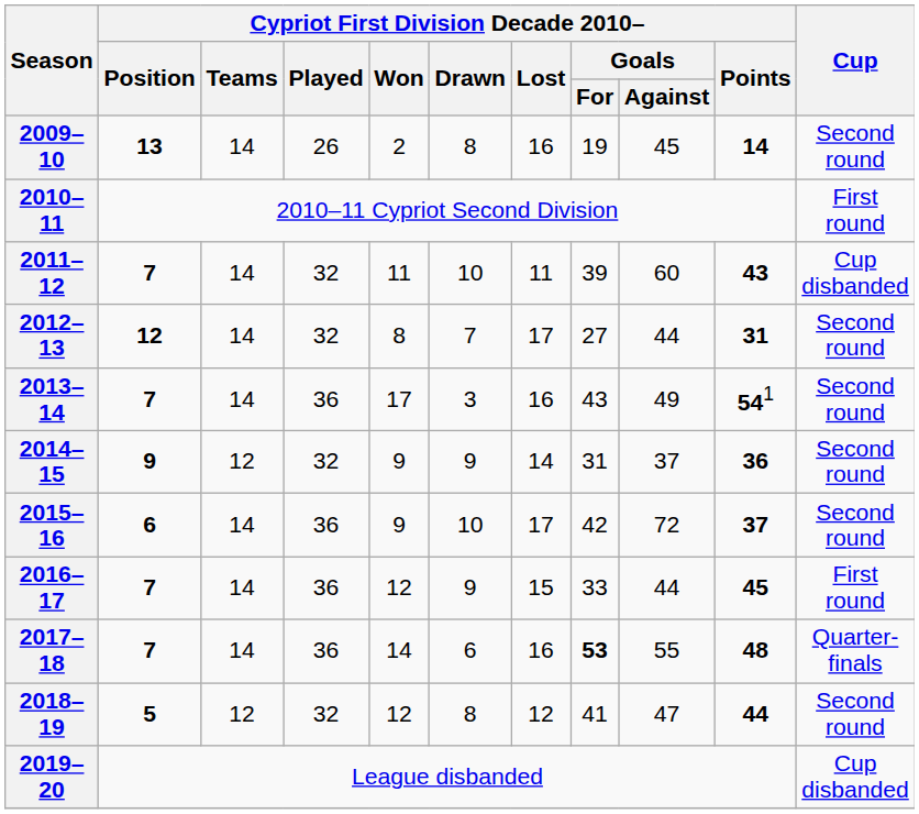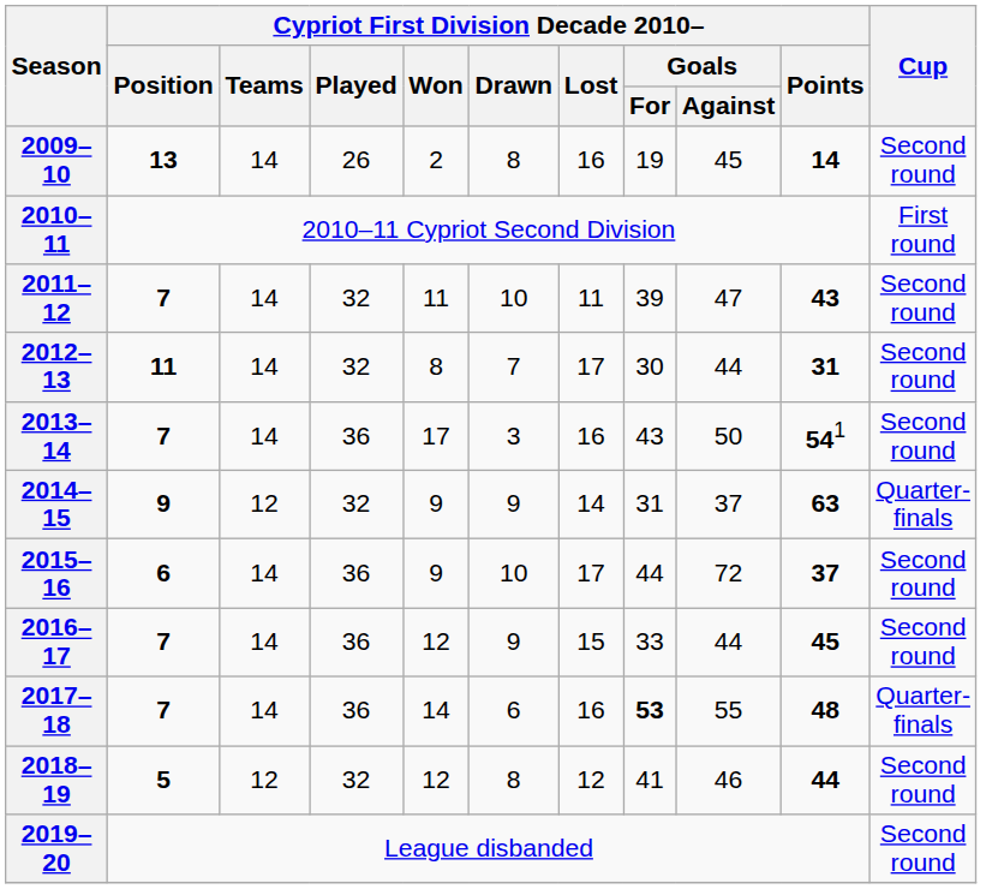 <table class="wikitable" style="text-align: center">
 <tr>
 <th rowspan=3>Season</th>
 <th colspan=9><a href='#'>Cypriot First Division</a> Decade 2010–</th>
 <th rowspan=3><a href='#'>Cup</a></th>
 </tr>
 <tr>
 <th rowspan=2>Position</th>
 <th rowspan=2>Teams</th>
 <th rowspan=2>Played</th>
 <th rowspan=2>Won</th>
 <th rowspan=2>Drawn</th>
 <th rowspan=2>Lost</th>
 <th colspan=2>Goals</th>
 <th rowspan=2>Points</th>
 </tr>
 <tr>
 <th>For</th>
 <th>Against</th>
 </tr>
 <tr>
 <th style="text-align: center;"><a href='#'>2009–10</a></th>
 <td style="text-align: center;"><strong>13</strong></td>
 <td style="text-align: center;">14</td>
 <td style="text-align: center;">26</td>
 <td style="text-align: center;">2</td>
 <td style="text-align: center;">8</td>
 <td style="text-align: center;">16</td>
 <td style="text-align: center;">19</td>
 <td style="text-align: center;">45</td>
 <td style="text-align: center;"><strong>14</strong></td>
 <td><a href='#'>Second round</a></td>
 </tr>
 <tr>
 <th style="text-align: center;"><a href='#'>2010–11</a></th>
 <td style="text-align: center;" colspan=9><a href='#'>2010–11 Cypriot Second Division</a></td>
 <td><a href='#'>First round</a></td>
 </tr>
 <tr>
 <th style="text-align: center;"><a href='#'>2011–12</a></th>
 <td style="text-align: center;"><strong>7</strong></td>
 <td style="text-align: center;">14</td>
 <td style="text-align: center;">32</td>
 <td style="text-align: center;">11</td>
 <td style="text-align: center;">10</td>
 <td style="text-align: center;">11</td>
 <td style="text-align: center;">39</td>
-<td style="text-align: center;">60</td>
+<td style="text-align: center;">47</td>
 <td style="text-align: center;"><strong>43</strong></td>
-<td><a href='#'>Cup disbanded</a></td>
+<td><a href='#'>Second round</a></td>
 </tr>
 <tr>
 <th style="text-align: center;"><a href='#'>2012–13</a></th>
-<td style="text-align: center;"><strong>12</strong></td>
+<td style="text-align: center;"><strong>11</strong></td>
 <td style="text-align: center;">14</td>
 <td style="text-align: center;">32</td>
 <td style="text-align: center;">8</td>
 <td style="text-align: center;">7</td>
 <td style="text-align: center;">17</td>
-<td style="text-align: center;">27</td>
+<td style="text-align: center;">30</td>
 <td style="text-align: center;">44</td>
 <td style="text-align: center;"><strong>31</strong></td>
 <td><a href='#'>Second round</a></td>
 </tr>
 <tr>
 <th style="text-align: center;"><a href='#'>2013–14</a></th>
 <td style="text-align: center;"><strong>7</strong></td>
 <td style="text-align: center;">14</td>
 <td style="text-align: center;">36</td>
 <td style="text-align: center;">17</td>
 <td style="text-align: center;">3</td>
 <td style="text-align: center;">16</td>
 <td style="text-align: center;">43</td>
-<td style="text-align: center;">49</td>
+<td style="text-align: center;">50</td>
 <td style="text-align: center;"><strong>54</strong><sup>1</sup></td>
 <td><a href='#'>Second round</a></td>
 </tr>
 <tr>
 <th style="text-align: center;"><a href='#'>2014–15</a></th>
 <td style="text-align: center;"><strong>9</strong></td>
 <td style="text-align: center;">12</td>
 <td style="text-align: center;">32</td>
 <td style="text-align: center;">9</td>
 <td style="text-align: center;">9</td>
 <td style="text-align: center;">14</td>
 <td style="text-align: center;">31</td>
 <td style="text-align: center;">37</td>
-<td style="text-align: center;"><strong>36</strong></td>
-<td><a href='#'>Second round</a></td>
+<td style="text-align: center;"><strong>63</strong></td>
+<td><a href='#'>Quarter-finals</a></td>
 </tr>
 <tr>
 <th style="text-align: center;"><a href='#'>2015–16</a></th>
 <td style="text-align: center;"><strong>6</strong></td>
 <td style="text-align: center;">14</td>
 <td style="text-align: center;">36</td>
 <td style="text-align: center;">9</td>
 <td style="text-align: center;">10</td>
 <td style="text-align: center;">17</td>
-<td style="text-align: center;">42</td>
+<td style="text-align: center;">44</td>
 <td style="text-align: center;">72</td>
 <td style="text-align: center;"><strong>37</strong></td>
 <td><a href='#'>Second round</a></td>
 </tr>
 <tr>
 <th style="text-align: center;"><a href='#'>2016–17</a></th>
 <td style="text-align: center;"><strong>7</strong></td>
 <td style="text-align: center;">14</td>
 <td style="text-align: center;">36</td>
 <td style="text-align: center;">12</td>
 <td style="text-align: center;">9</td>
 <td style="text-align: center;">15</td>
 <td style="text-align: center;">33</td>
 <td style="text-align: center;">44</td>
 <td style="text-align: center;"><strong>45</strong></td>
-<td><a href='#'>First round</a></td>
+<td><a href='#'>Second round</a></td>
 </tr>
 <tr>
 <th style="text-align: center;"><a href='#'>2017–18</a></th>
 <td style="text-align: center;"><strong>7</strong></td>
 <td style="text-align: center;">14</td>
 <td style="text-align: center;">36</td>
 <td style="text-align: center;">14</td>
 <td style="text-align: center;">6</td>
 <td style="text-align: center;">16</td>
 <td style="text-align: center;"><strong>53</strong></td>
 <td style="text-align: center;">55</td>
 <td style="text-align: center;"><strong>48</strong></td>
 <td><a href='#'>Quarter-finals</a></td>
 </tr>
 <tr>
 <th style="text-align: center;"><a href='#'>2018–19</a></th>
 <td style="text-align: center;"><strong>5</strong></td>
 <td style="text-align: center;">12</td>
 <td style="text-align: center;">32</td>
 <td style="text-align: center;">12</td>
 <td style="text-align: center;">8</td>
 <td style="text-align: center;">12</td>
 <td style="text-align: center;">41</td>
-<td style="text-align: center;">47</td>
+<td style="text-align: center;">46</td>
 <td style="text-align: center;"><strong>44</strong></td>
 <td><a href='#'>Second round</a></td>
 </tr>
 <tr>
 <th style="text-align: center;"><a href='#'>2019–20</a></th>
 <td colspan=9><a href='#'>League disbanded</a></td>
-<td><a href='#'>Cup disbanded</a></td>
+<td><a href='#'>Second round</a></td>
 </tr>
 <tr>
 </tr>
 </table>
